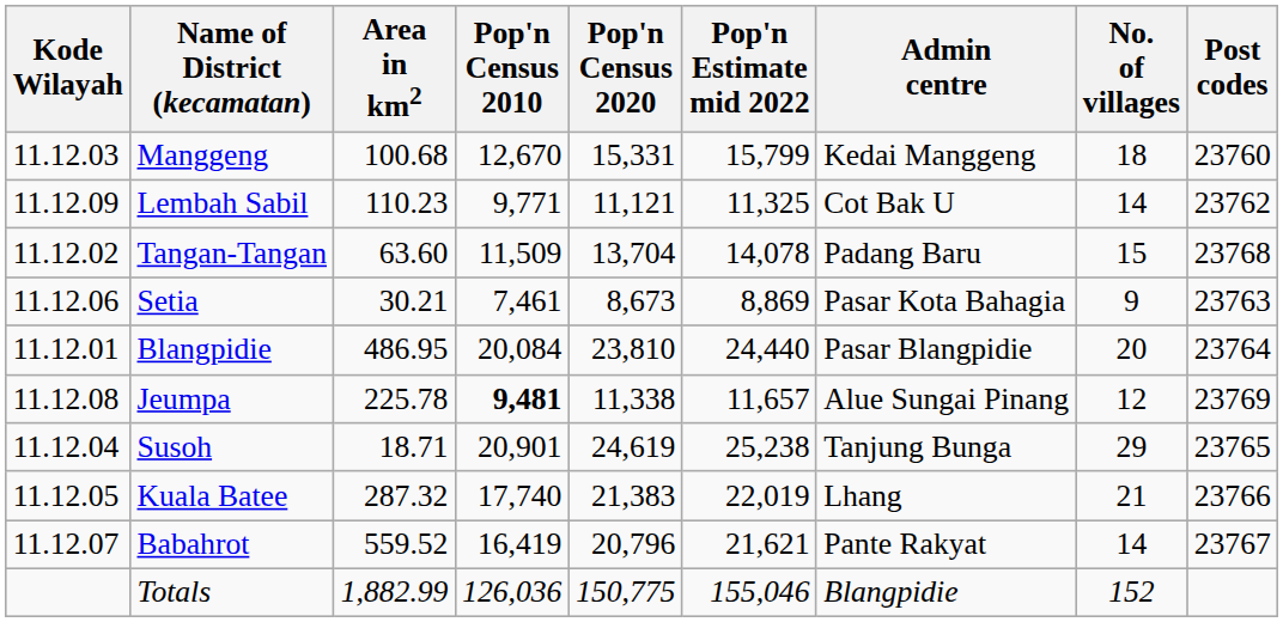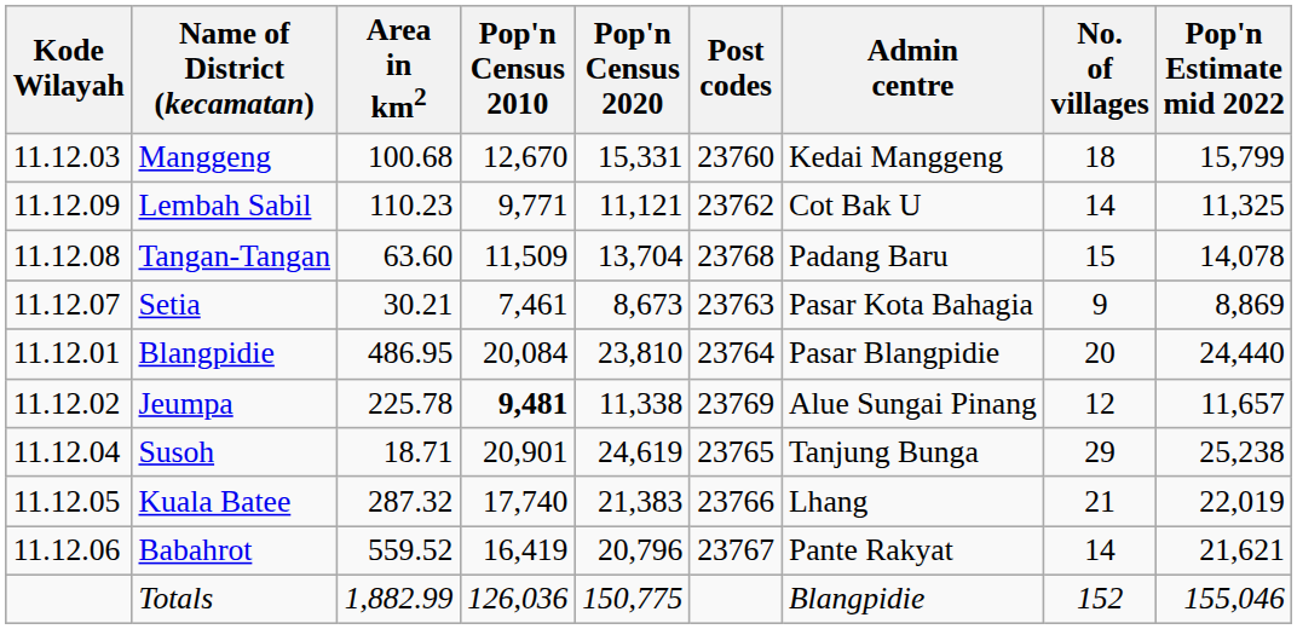 <table class="sortable wikitable">
 <tr>
 <th>Kode<br>Wilayah</th>
 <th>Name of<br>District<br>(<em>kecamatan</em>)</th>
 <th>Area <br>in <br>km<sup>2</sup></th>
 <th>Pop'n<br>Census<br>2010</th>
 <th>Pop'n<br>Census<br>2020</th>
-<th>Pop'n<br>Estimate<br>mid 2022</th>
+<th>Post<br>codes</th>
 <th>Admin <br> centre</th>
 <th>No. <br>of<br>villages</th>
-<th>Post<br>codes</th>
+<th>Pop'n<br>Estimate<br>mid 2022</th>
 </tr>
 <tr>
 <td>11.12.03</td>
 <td><a href='#'>Manggeng</a></td>
 <td align="right">100.68</td>
 <td align="right">12,670</td>
 <td align="right">15,331</td>
-<td align="right">15,799</td>
+<td>23760</td>
 <td>Kedai Manggeng</td>
 <td align="center">18</td>
-<td>23760</td>
+<td align="right">15,799</td>
 </tr>
 <tr>
 <td>11.12.09</td>
 <td><a href='#'>Lembah Sabil</a></td>
 <td align="right">110.23</td>
 <td align="right">9,771</td>
 <td align="right">11,121</td>
-<td align="right">11,325</td>
+<td>23762</td>
 <td>Cot Bak U</td>
 <td align="center">14</td>
-<td>23762</td>
+<td align="right">11,325</td>
 </tr>
 <tr>
-<td>11.12.02</td>
+<td>11.12.08</td>
 <td><a href='#'>Tangan-Tangan</a></td>
 <td align="right">63.60</td>
 <td align="right">11,509</td>
 <td align="right">13,704</td>
-<td align="right">14,078</td>
+<td>23768</td>
 <td>Padang Baru</td>
 <td align="center">15</td>
-<td>23768</td>
+<td align="right">14,078</td>
 </tr>
 <tr>
-<td>11.12.06</td>
+<td>11.12.07</td>
 <td><a href='#'>Setia</a></td>
 <td align="right">30.21</td>
 <td align="right">7,461</td>
 <td align="right">8,673</td>
-<td align="right">8,869</td>
+<td>23763</td>
 <td>Pasar Kota Bahagia</td>
 <td align="center">9</td>
-<td>23763</td>
+<td align="right">8,869</td>
 </tr>
 <tr>
 <td>11.12.01</td>
 <td><a href='#'>Blangpidie</a></td>
 <td align="right">486.95</td>
 <td align="right">20,084</td>
 <td align="right">23,810</td>
-<td align="right">24,440</td>
+<td>23764</td>
 <td>Pasar Blangpidie</td>
 <td align="center">20</td>
-<td>23764</td>
+<td align="right">24,440</td>
 </tr>
 <tr>
-<td>11.12.08</td>
+<td>11.12.02</td>
 <td><a href='#'>Jeumpa</a></td>
 <td align="right">225.78</td>
 <td align="right"><strong>9,481</strong></td>
 <td align="right">11,338</td>
-<td align="right">11,657</td>
+<td>23769</td>
 <td>Alue Sungai Pinang</td>
 <td align="center">12</td>
-<td>23769</td>
+<td align="right">11,657</td>
 </tr>
 <tr>
 <td>11.12.04</td>
 <td><a href='#'>Susoh</a></td>
 <td align="right">18.71</td>
 <td align="right">20,901</td>
 <td align="right">24,619</td>
-<td align="right">25,238</td>
+<td>23765</td>
 <td>Tanjung Bunga</td>
 <td align="center">29</td>
-<td>23765</td>
+<td align="right">25,238</td>
 </tr>
 <tr>
 <td>11.12.05</td>
 <td><a href='#'>Kuala Batee</a></td>
 <td align="right">287.32</td>
 <td align="right">17,740</td>
 <td align="right">21,383</td>
-<td align="right">22,019</td>
+<td>23766</td>
 <td>Lhang</td>
 <td align="center">21</td>
-<td>23766</td>
+<td align="right">22,019</td>
 </tr>
 <tr>
-<td>11.12.07</td>
+<td>11.12.06</td>
 <td><a href='#'>Babahrot</a></td>
 <td align="right">559.52</td>
 <td align="right">16,419</td>
 <td align="right">20,796</td>
-<td align="right">21,621</td>
+<td>23767</td>
 <td>Pante Rakyat</td>
 <td align="center">14</td>
-<td>23767</td>
+<td align="right">21,621</td>
 </tr>
 <tr>
 <td></td>
 <td><em>Totals</em></td>
 <td align="right"><em>1,882.99</em></td>
 <td align="right"><em>126,036</em></td>
 <td align="right"><em>150,775</em></td>
-<td align="right"><em>155,046</em></td>
+<td></td>
 <td><em>Blangpidie</em></td>
 <td align="center"><em>152</em></td>
-<td></td>
+<td align="right"><em>155,046</em></td>
 </tr>
 </table>
